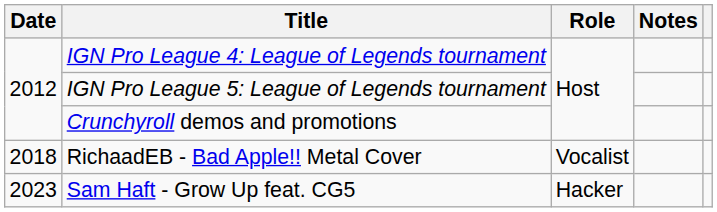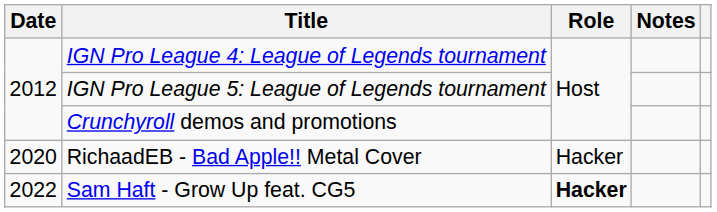 <table class="wikitable sortable plainrowheaders">
 <tr>
 <th>Date</th>
 <th>Title</th>
 <th>Role</th>
 <th class="unsortable">Notes</th>
 <th class="unsortable"></th>
 </tr>
 <tr>
 <td rowspan="3">2012</td>
 <td><em><a href='#'>IGN Pro League 4: League of Legends tournament</a></em></td>
 <td rowspan="3">Host</td>
 <td></td>
 <td></td>
 </tr>
 <tr>
 <td><em>IGN Pro League 5: League of Legends tournament</em></td>
 <td></td>
 <td></td>
 </tr>
 <tr>
 <td><em><a href='#'>Crunchyroll</a></em> demos and promotions</td>
 <td></td>
 <td></td>
 </tr>
 <tr>
-<td>2018</td>
+<td>2020</td>
 <td>RichaadEB - <a href='#'>Bad Apple!!</a> Metal Cover</td>
-<td>Vocalist</td>
+<td>Hacker</td>
 <td></td>
 <td></td>
 </tr>
 <tr>
-<td>2023</td>
+<td>2022</td>
 <td><a href='#'>Sam Haft</a> - Grow Up feat. CG5</td>
-<td>Hacker</td>
+<td><strong>Hacker</strong></td>
 <td></td>
 <td></td>
 </tr>
 </table>
